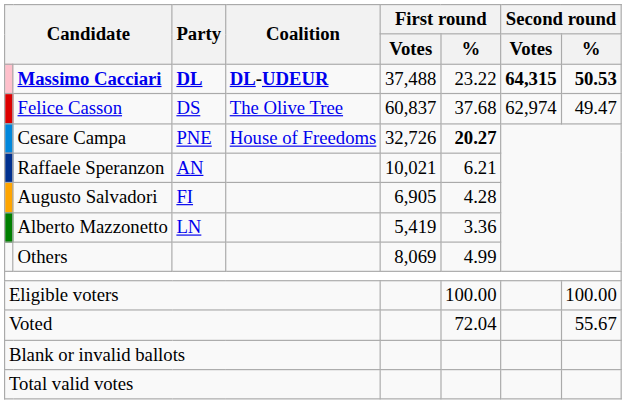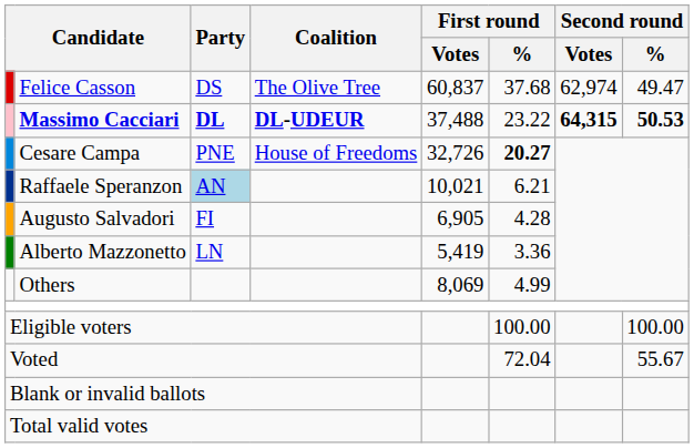 <table class="wikitable centre">
 <tr>
 <th scope="col" rowspan=2 colspan=2>Candidate</th>
 <th scope="col" rowspan=2 colspan=1>Party</th>
 <th scope="col" rowspan=2 colspan=1>Coalition</th>
 <th scope="col" colspan=2>First round</th>
 <th scope="col" colspan=2>Second round</th>
 </tr>
 <tr>
 <th scope="col">Votes</th>
 <th scope="col">%</th>
 <th scope="col">Votes</th>
 <th scope="col">%</th>
 </tr>
 <tr>
+<td bgcolor="#dd0000"></td>
+<td><a href='#'>Felice Casson</a></td>
+<td><a href='#'>DS</a></td>
+<td><a href='#'>The Olive Tree</a></td>
+<td style="text-align: right">60,837</td>
+<td style="text-align: right">37.68</td>
+<td style="text-align: right">62,974</td>
+<td style="text-align: right">49.47</td>
+</tr>
+<tr>
 <td bgcolor="pink"></td>
 <td><strong><a href='#'>Massimo Cacciari</a></strong></td>
 <td><strong><a href='#'>DL</a></strong></td>
 <td><strong><a href='#'>DL</a>-<a href='#'>UDEUR</a></strong></td>
 <td style="text-align: right">37,488</td>
 <td style="text-align: right">23.22</td>
 <td style="text-align: right"><strong>64,315</strong></td>
 <td style="text-align: right"><strong>50.53</strong></td>
-</tr>
-<tr>
-<td bgcolor="#dd0000"></td>
-<td><a href='#'>Felice Casson</a></td>
-<td><a href='#'>DS</a></td>
-<td><a href='#'>The Olive Tree</a></td>
-<td style="text-align: right">60,837</td>
-<td style="text-align: right">37.68</td>
-<td style="text-align: right">62,974</td>
-<td style="text-align: right">49.47</td>
 </tr>
 <tr>
 <td bgcolor="#0087DC"></td>
 <td>Cesare Campa</td>
 <td><a href='#'>PNE</a></td>
 <td><a href='#'>House of Freedoms</a></td>
 <td style="text-align: right">32,726</td>
 <td style="text-align: right"><strong>20.27</strong></td>
 </tr>
 <tr>
 <td bgcolor="#00308F"></td>
 <td>Raffaele Speranzon</td>
-<td><a href='#'>AN</a></td>
+<td style="background: lightblue;"><a href='#'>AN</a></td>
 <td></td>
 <td style="text-align: right">10,021</td>
 <td style="text-align: right">6.21</td>
 </tr>
 <tr>
 <td bgcolor="orange"></td>
 <td>Augusto Salvadori</td>
 <td><a href='#'>FI</a></td>
 <td></td>
 <td style="text-align: right">6,905</td>
 <td style="text-align: right">4.28</td>
 </tr>
 <tr>
 <td bgcolor="#008000"></td>
 <td>Alberto Mazzonetto</td>
 <td><a href='#'>LN</a></td>
 <td></td>
 <td style="text-align: right">5,419</td>
 <td style="text-align: right">3.36</td>
 </tr>
 <tr>
 <td bgcolor=""></td>
 <td>Others</td>
 <td></td>
 <td></td>
 <td style="text-align: right">8,069</td>
 <td style="text-align: right">4.99</td>
 </tr>
 <tr bgcolor=white>
 <td colspan=8></td>
 </tr>
 <tr>
 <td colspan=4>Eligible voters</td>
 <td style="text-align: right"></td>
 <td style="text-align: right">100.00</td>
 <td style="text-align: right"></td>
 <td style="text-align: right">100.00</td>
 </tr>
 <tr>
 <td colspan=4>Voted</td>
 <td style="text-align: right"></td>
 <td style="text-align: right">72.04</td>
 <td style="text-align: right"></td>
 <td style="text-align: right">55.67</td>
 </tr>
 <tr>
 <td colspan=4>Blank or invalid ballots</td>
 <td style="text-align: right"></td>
 <td style="text-align: right"></td>
 <td style="text-align: right"></td>
 <td style="text-align: right"></td>
 </tr>
 <tr>
 <td colspan=4>Total valid votes</td>
 <td style="text-align: right"></td>
 <td style="text-align: right"></td>
 <td style="text-align: right"></td>
 <td style="text-align: right"></td>
 </tr>
 </table>
